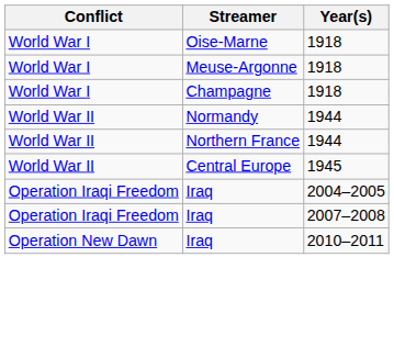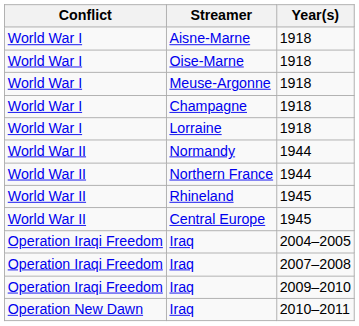 <table class="wikitable" style="float:left;">
 <tr style="background:#efefef;">
 <th>Conflict</th>
 <th>Streamer</th>
 <th>Year(s)</th>
+</tr>
+<tr>
+<td><a href='#'>World War I</a></td>
+<td><a href='#'>Aisne-Marne</a></td>
+<td>1918</td>
 </tr>
 <tr>
 <td><a href='#'>World War I</a></td>
 <td><a href='#'>Oise-Marne</a></td>
 <td>1918</td>
 </tr>
 <tr>
 <td><a href='#'>World War I</a></td>
 <td><a href='#'>Meuse-Argonne</a></td>
 <td>1918</td>
 </tr>
 <tr>
 <td><a href='#'>World War I</a></td>
 <td><a href='#'>Champagne</a></td>
 <td>1918</td>
 </tr>
 <tr>
+<td><a href='#'>World War I</a></td>
+<td><a href='#'>Lorraine</a></td>
+<td>1918</td>
+</tr>
+<tr>
 <td><a href='#'>World War II</a></td>
 <td><a href='#'>Normandy</a></td>
 <td>1944</td>
 </tr>
 <tr>
 <td><a href='#'>World War II</a></td>
 <td><a href='#'>Northern France</a></td>
 <td>1944</td>
+</tr>
+<tr>
+<td><a href='#'>World War II</a></td>
+<td><a href='#'>Rhineland</a></td>
+<td>1945</td>
 </tr>
 <tr>
 <td><a href='#'>World War II</a></td>
 <td><a href='#'>Central Europe</a></td>
 <td>1945</td>
 </tr>
 <tr>
 <td><a href='#'>Operation Iraqi Freedom</a></td>
 <td><a href='#'>Iraq</a></td>
 <td>2004–2005</td>
 </tr>
 <tr>
 <td><a href='#'>Operation Iraqi Freedom</a></td>
 <td><a href='#'>Iraq</a></td>
 <td>2007–2008</td>
 </tr>
 <tr>
+<td><a href='#'>Operation Iraqi Freedom</a></td>
+<td><a href='#'>Iraq</a></td>
+<td>2009–2010</td>
+</tr>
+<tr>
 <td><a href='#'>Operation New Dawn</a></td>
 <td><a href='#'>Iraq</a></td>
 <td>2010–2011</td>
 </tr>
 </table>
